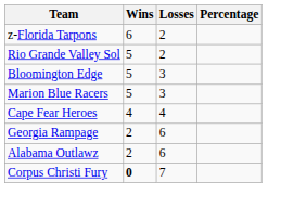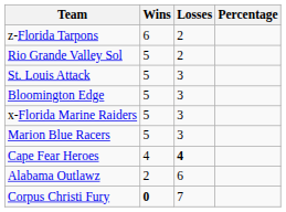 <table class="wikitable">
 <tr>
 <th>Team</th>
 <th>Wins</th>
 <th>Losses</th>
 <th>Percentage</th>
 </tr>
 <tr>
 <td>z-<a href='#'>Florida Tarpons</a></td>
 <td>6</td>
 <td>2</td>
 <td></td>
 </tr>
 <tr>
 <td><a href='#'>Rio Grande Valley Sol</a></td>
 <td>5</td>
 <td>2</td>
 <td></td>
 </tr>
 <tr>
+<td><a href='#'>St. Louis Attack</a></td>
+<td>5</td>
+<td>3</td>
+<td></td>
+</tr>
+<tr>
 <td><a href='#'>Bloomington Edge</a></td>
+<td>5</td>
+<td>3</td>
+<td></td>
+</tr>
+<tr>
+<td>x-<a href='#'>Florida Marine Raiders</a></td>
 <td>5</td>
 <td>3</td>
 <td></td>
 </tr>
 <tr>
 <td><a href='#'>Marion Blue Racers</a></td>
 <td>5</td>
 <td>3</td>
 <td></td>
 </tr>
 <tr>
 <td><a href='#'>Cape Fear Heroes</a></td>
 <td>4</td>
-<td>4</td>
-<td></td>
-</tr>
-<tr>
-<td><a href='#'>Georgia Rampage</a></td>
-<td>2</td>
-<td>6</td>
+<td><strong>4</strong></td>
 <td></td>
 </tr>
 <tr>
 <td><a href='#'>Alabama Outlawz</a></td>
 <td>2</td>
 <td>6</td>
 <td></td>
 </tr>
 <tr>
 <td><a href='#'>Corpus Christi Fury</a></td>
 <td><strong>0</strong></td>
 <td>7</td>
 <td></td>
 </tr>
 </table>
